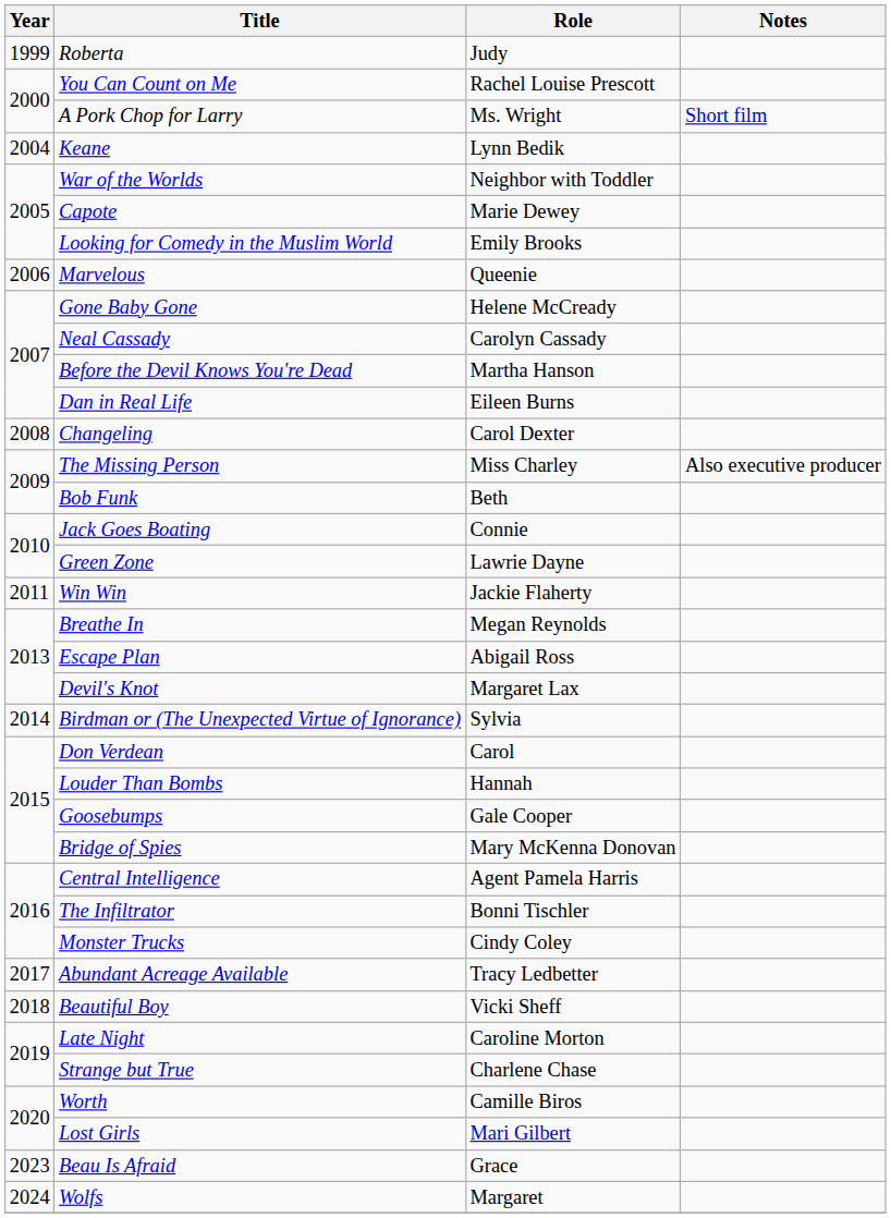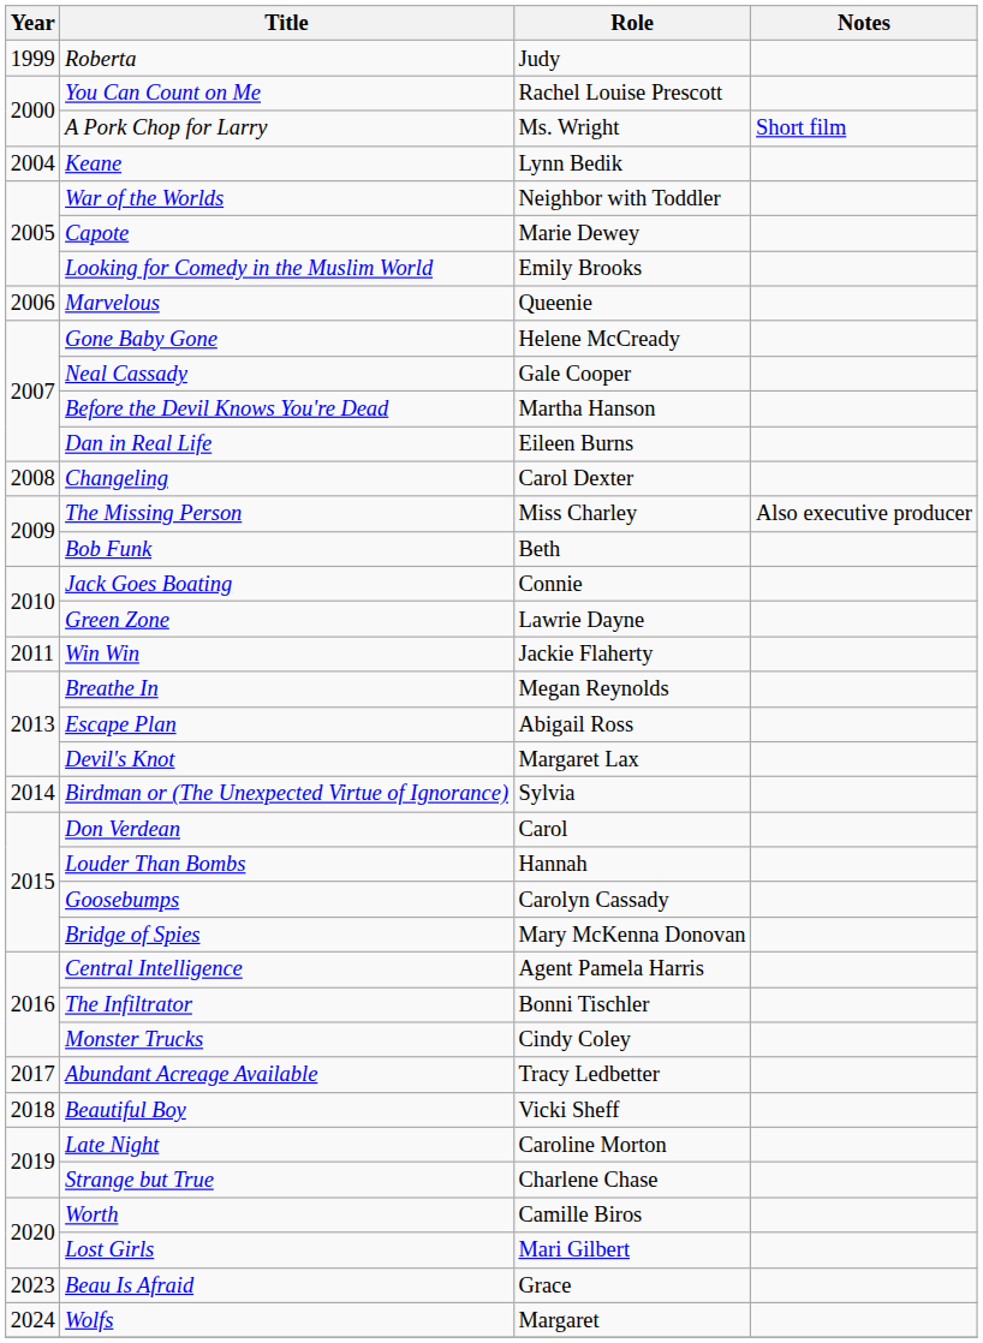 <table class="wikitable sortable">
 <tr>
 <th scope="col">Year</th>
 <th scope="col">Title</th>
 <th scope="col">Role</th>
 <th scope="col" class="unsortable">Notes</th>
 </tr>
 <tr>
 <td>1999</td>
 <td><em>Roberta</em></td>
 <td>Judy</td>
 <td></td>
 </tr>
 <tr>
 <td rowspan="2">2000</td>
 <td><em><a href='#'>You Can Count on Me</a></em></td>
 <td>Rachel Louise Prescott</td>
 <td></td>
 </tr>
 <tr>
 <td><em>A Pork Chop for Larry</em></td>
 <td>Ms. Wright</td>
 <td><a href='#'>Short film</a></td>
 </tr>
 <tr>
 <td>2004</td>
 <td><em><a href='#'>Keane</a></em></td>
 <td>Lynn Bedik</td>
 <td></td>
 </tr>
 <tr>
 <td rowspan="3">2005</td>
 <td><em><a href='#'>War of the Worlds</a></em></td>
 <td>Neighbor with Toddler</td>
 <td></td>
 </tr>
 <tr>
 <td><em><a href='#'>Capote</a></em></td>
 <td>Marie Dewey</td>
 <td></td>
 </tr>
 <tr>
 <td><em><a href='#'>Looking for Comedy in the Muslim World</a></em></td>
 <td>Emily Brooks</td>
 <td></td>
 </tr>
 <tr>
 <td>2006</td>
 <td><em><a href='#'>Marvelous</a></em></td>
 <td>Queenie</td>
 <td></td>
 </tr>
 <tr>
 <td rowspan="4">2007</td>
 <td><em><a href='#'>Gone Baby Gone</a></em></td>
 <td>Helene McCready</td>
 <td></td>
 </tr>
 <tr>
 <td><em><a href='#'>Neal Cassady</a></em></td>
-<td>Carolyn Cassady</td>
+<td>Gale Cooper</td>
 <td></td>
 </tr>
 <tr>
 <td><em><a href='#'>Before the Devil Knows You're Dead</a></em></td>
 <td>Martha Hanson</td>
 <td></td>
 </tr>
 <tr>
 <td><em><a href='#'>Dan in Real Life</a></em></td>
 <td>Eileen Burns</td>
 <td></td>
 </tr>
 <tr>
 <td>2008</td>
 <td><em><a href='#'>Changeling</a></em></td>
 <td>Carol Dexter</td>
 <td></td>
 </tr>
 <tr>
 <td rowspan=2>2009</td>
 <td><em><a href='#'>The Missing Person</a></em></td>
 <td>Miss Charley</td>
 <td>Also executive producer</td>
 </tr>
 <tr>
 <td><em><a href='#'>Bob Funk</a></em></td>
 <td>Beth</td>
 <td></td>
 </tr>
 <tr>
 <td rowspan="2">2010</td>
 <td><em><a href='#'>Jack Goes Boating</a></em></td>
 <td>Connie</td>
 <td></td>
 </tr>
 <tr>
 <td><em><a href='#'>Green Zone</a></em></td>
 <td>Lawrie Dayne</td>
 <td></td>
 </tr>
 <tr>
 <td>2011</td>
 <td><em><a href='#'>Win Win</a></em></td>
 <td>Jackie Flaherty</td>
 <td></td>
 </tr>
 <tr>
 <td rowspan="3">2013</td>
 <td><em><a href='#'>Breathe In</a></em></td>
 <td>Megan Reynolds</td>
 <td></td>
 </tr>
 <tr>
 <td><em><a href='#'>Escape Plan</a></em></td>
 <td>Abigail Ross</td>
 <td></td>
 </tr>
 <tr>
 <td><em><a href='#'>Devil's Knot</a></em></td>
 <td>Margaret Lax</td>
 <td></td>
 </tr>
 <tr>
 <td>2014</td>
 <td><em><a href='#'>Birdman or (The Unexpected Virtue of Ignorance)</a></em></td>
 <td>Sylvia</td>
 <td></td>
 </tr>
 <tr>
 <td rowspan="4">2015</td>
 <td><em><a href='#'>Don Verdean</a></em></td>
 <td>Carol</td>
 <td></td>
 </tr>
 <tr>
 <td><em><a href='#'>Louder Than Bombs</a></em></td>
 <td>Hannah</td>
 <td></td>
 </tr>
 <tr>
 <td><em><a href='#'>Goosebumps</a></em></td>
-<td>Gale Cooper</td>
+<td>Carolyn Cassady</td>
 <td></td>
 </tr>
 <tr>
 <td><em><a href='#'>Bridge of Spies</a></em></td>
 <td>Mary McKenna Donovan</td>
 <td></td>
 </tr>
 <tr>
 <td rowspan="3">2016</td>
 <td><em><a href='#'>Central Intelligence</a></em></td>
 <td>Agent Pamela Harris</td>
 <td></td>
 </tr>
 <tr>
 <td><em><a href='#'>The Infiltrator</a></em></td>
 <td>Bonni Tischler</td>
 <td></td>
 </tr>
 <tr>
 <td><em><a href='#'>Monster Trucks</a></em></td>
 <td>Cindy Coley</td>
 <td></td>
 </tr>
 <tr>
 <td>2017</td>
 <td><em><a href='#'>Abundant Acreage Available</a></em></td>
 <td>Tracy Ledbetter</td>
 <td></td>
 </tr>
 <tr>
 <td>2018</td>
 <td><em><a href='#'>Beautiful Boy</a></em></td>
 <td>Vicki Sheff</td>
 <td></td>
 </tr>
 <tr>
 <td rowspan="2">2019</td>
 <td><em><a href='#'>Late Night</a></em></td>
 <td>Caroline Morton</td>
 <td></td>
 </tr>
 <tr>
 <td><em><a href='#'>Strange but True</a></em></td>
 <td>Charlene Chase</td>
 <td></td>
 </tr>
 <tr>
 <td rowspan="2">2020</td>
 <td><em><a href='#'>Worth</a></em></td>
 <td>Camille Biros</td>
 <td></td>
 </tr>
 <tr>
 <td><em><a href='#'>Lost Girls</a></em></td>
 <td><a href='#'>Mari Gilbert</a></td>
 <td></td>
 </tr>
 <tr>
 <td>2023</td>
 <td><em><a href='#'>Beau Is Afraid</a></em></td>
 <td>Grace</td>
 <td></td>
 </tr>
 <tr>
 <td>2024</td>
 <td><em><a href='#'>Wolfs</a></em></td>
 <td>Margaret</td>
 <td></td>
 </tr>
 <tr>
 </tr>
 </table>
